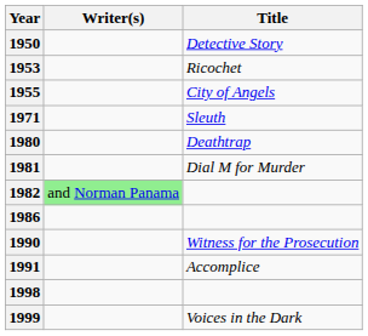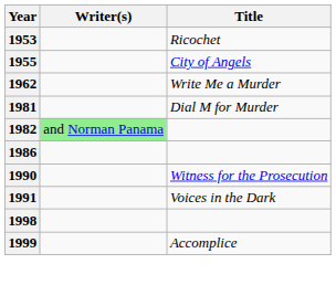 <table class="wikitable sortable mw-collapsible">
 <tr>
 <th>Year</th>
 <th>Writer(s)</th>
 <th>Title</th>
-</tr>
-<tr>
-<th>1950</th>
-<td></td>
-<td><a href='#'><em>Detective Story</em></a></td>
 </tr>
 <tr>
 <th>1953</th>
 <td></td>
 <td><em>Ricochet</em></td>
 </tr>
 <tr>
 <th>1955</th>
 <td></td>
 <td><a href='#'><em>City of Angels</em></a></td>
 </tr>
 <tr>
-<th>1971</th>
+<th>1962</th>
 <td></td>
-<td><a href='#'><em>Sleuth</em></a></td>
-</tr>
-<tr>
-<th>1980</th>
-<td></td>
-<td><a href='#'><em>Deathtrap</em></a></td>
+<td><em>Write Me a Murder</em></td>
 </tr>
 <tr>
 <th>1981</th>
 <td></td>
 <td><em>Dial M for Murder</em></td>
 </tr>
 <tr>
 <th>1982</th>
 <td style="background: lightgreen;"> and <a href='#'>Norman Panama</a></td>
 <td><em></em></td>
 </tr>
 <tr>
 <th>1986</th>
 <td></td>
 <td><em></em></td>
 </tr>
 <tr>
 <th>1990</th>
 <td></td>
 <td><a href='#'><em>Witness for the Prosecution</em></a></td>
 </tr>
 <tr>
 <th>1991</th>
 <td></td>
-<td><em>Accomplice</em></td>
+<td><em>Voices in the Dark</em></td>
 </tr>
 <tr>
 <th>1998</th>
 <td></td>
 <td><em></em></td>
 </tr>
 <tr>
 <th>1999</th>
 <td></td>
-<td><em>Voices in the Dark</em></td>
+<td><em>Accomplice</em></td>
 </tr>
 </table>
